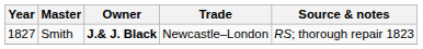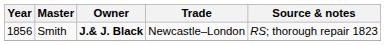 <table class=" wikitable">
 <tr>
 <th>Year</th>
 <th>Master</th>
 <th>Owner</th>
 <th>Trade</th>
 <th>Source & notes</th>
 </tr>
 <tr>
-<td>1827</td>
+<td>1856</td>
 <td>Smith</td>
 <td><strong>J.& J. Black</strong></td>
 <td>Newcastle–London</td>
 <td><em>RS</em>; thorough repair 1823</td>
 </tr>
 <tr>
 </tr>
 </table>
